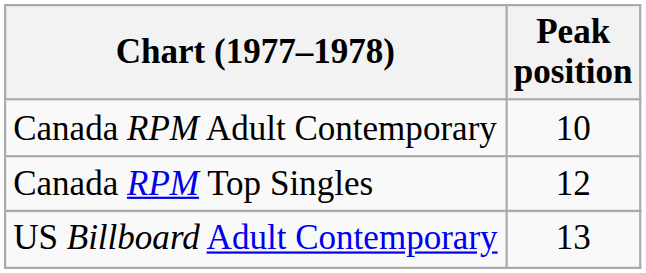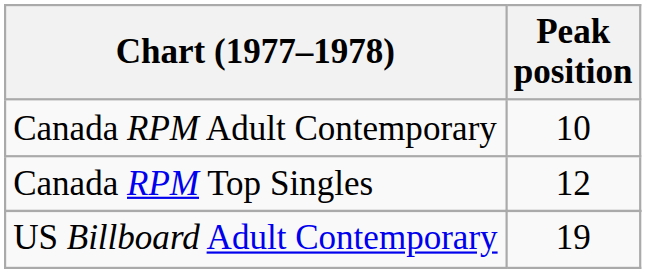 <table class="wikitable sortable">
 <tr>
 <th align="left">Chart (1977–1978)</th>
 <th style="text-align:center;">Peak<br>position</th>
 </tr>
 <tr>
 <td>Canada <em>RPM</em> Adult Contemporary</td>
 <td style="text-align:center;">10</td>
 </tr>
 <tr>
 <td>Canada <em><a href='#'>RPM</a></em> Top Singles</td>
 <td style="text-align:center;">12</td>
 </tr>
 <tr>
 </tr>
 <tr>
 <td>US <em>Billboard</em> <a href='#'>Adult Contemporary</a></td>
-<td align="center">13</td>
+<td align="center">19</td>
 </tr>
 </table>
